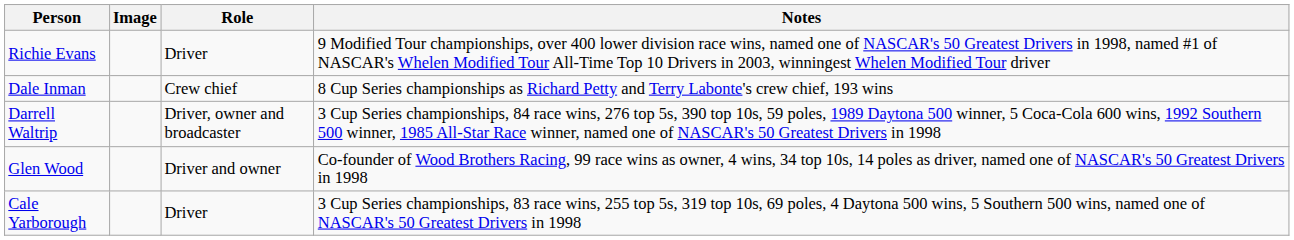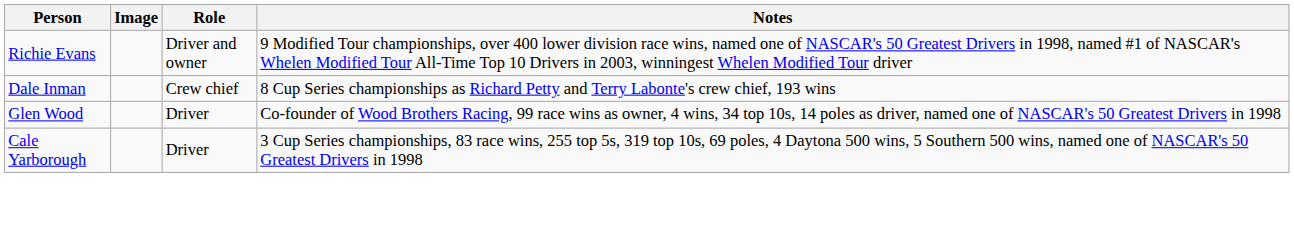 <table class="wikitable sortable">
 <tr>
 <th>Person</th>
 <th>Image</th>
 <th>Role</th>
 <th>Notes</th>
 </tr>
 <tr>
 <td><a href='#'>Richie Evans</a></td>
 <td></td>
-<td>Driver</td>
+<td>Driver and owner</td>
 <td>9 Modified Tour championships, over 400 lower division race wins, named one of <a href='#'>NASCAR's 50 Greatest Drivers</a> in 1998, named #1 of NASCAR's <a href='#'>Whelen Modified Tour</a> All-Time Top 10 Drivers in 2003, winningest <a href='#'>Whelen Modified Tour</a> driver</td>
 </tr>
 <tr>
 <td><a href='#'>Dale Inman</a></td>
 <td></td>
 <td>Crew chief</td>
 <td>8 Cup Series championships as <a href='#'>Richard Petty</a> and <a href='#'>Terry Labonte</a>'s crew chief, 193 wins</td>
 </tr>
 <tr>
-<td><a href='#'>Darrell Waltrip</a></td>
-<td></td>
-<td>Driver, owner and broadcaster</td>
-<td>3 Cup Series championships, 84 race wins, 276 top 5s, 390 top 10s, 59 poles, <a href='#'>1989 Daytona 500</a> winner, 5 Coca-Cola 600 wins, <a href='#'>1992 Southern 500</a> winner, <a href='#'>1985 All-Star Race</a> winner, named one of <a href='#'>NASCAR's 50 Greatest Drivers</a> in 1998</td>
-</tr>
-<tr>
 <td><a href='#'>Glen Wood</a></td>
 <td></td>
-<td>Driver and owner</td>
+<td>Driver</td>
 <td>Co-founder of <a href='#'>Wood Brothers Racing</a>, 99 race wins as owner, 4 wins, 34 top 10s, 14 poles as driver, named one of <a href='#'>NASCAR's 50 Greatest Drivers</a> in 1998</td>
 </tr>
 <tr>
 <td><a href='#'>Cale Yarborough</a></td>
 <td></td>
 <td>Driver</td>
 <td>3 Cup Series championships, 83 race wins, 255 top 5s, 319 top 10s, 69 poles, 4 Daytona 500 wins, 5 Southern 500 wins, named one of <a href='#'>NASCAR's 50 Greatest Drivers</a> in 1998</td>
 </tr>
 </table>
